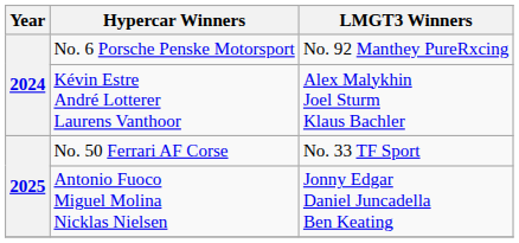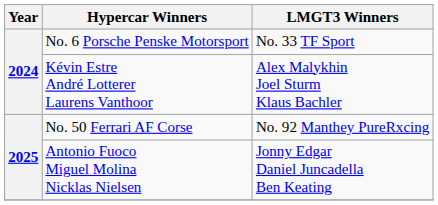 <table class="wikitable" style="font-size:85%">
 <tr>
 <th>Year</th>
 <th>Hypercar Winners</th>
 <th>LMGT3 Winners</th>
 </tr>
 <tr>
 <th rowspan="2"><a href='#'>2024</a></th>
 <td> No. 6 <a href='#'>Porsche Penske Motorsport</a></td>
-<td> No. 92 <a href='#'>Manthey PureRxcing</a></td>
+<td> No. 33 <a href='#'>TF Sport</a></td>
 </tr>
 <tr>
 <td> <a href='#'>Kévin Estre</a><br> <a href='#'>André Lotterer</a><br> <a href='#'>Laurens Vanthoor</a></td>
 <td> <a href='#'>Alex Malykhin</a><br> <a href='#'>Joel Sturm</a><br> <a href='#'>Klaus Bachler</a></td>
 </tr>
 <tr>
 <th rowspan="2"><a href='#'>2025</a></th>
 <td> No. 50 <a href='#'>Ferrari AF Corse</a></td>
-<td> No. 33 <a href='#'>TF Sport</a></td>
+<td> No. 92 <a href='#'>Manthey PureRxcing</a></td>
 </tr>
 <tr>
 <td> <a href='#'>Antonio Fuoco</a><br> <a href='#'>Miguel Molina</a><br> <a href='#'>Nicklas Nielsen</a></td>
 <td> <a href='#'>Jonny Edgar</a><br> <a href='#'>Daniel Juncadella</a><br> <a href='#'>Ben Keating</a></td>
 </tr>
 <tr>
 </tr>
 </table>
